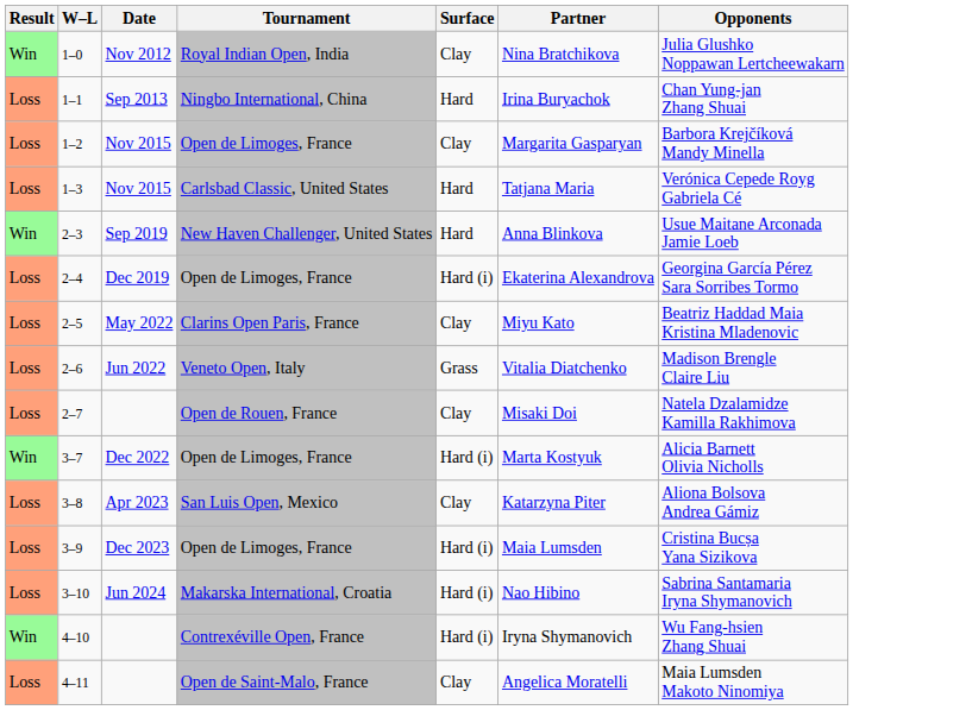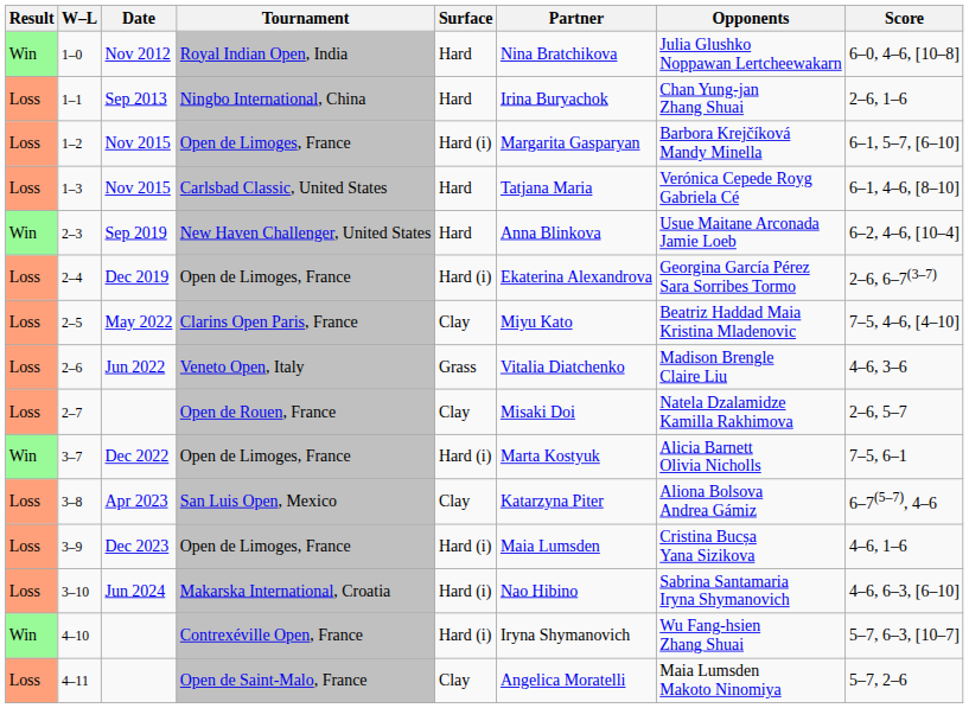 <table class="sortable wikitable nowrap">
 <tr>
 <th>Result</th>
 <th class="unsortable">W–L</th>
 <th>Date</th>
 <th>Tournament</th>
 <th>Surface</th>
 <th>Partner</th>
 <th>Opponents</th>
+<th class="unsortable">Score</th>
 </tr>
 <tr>
 <td bgcolor=98FB98>Win</td>
 <td><small>1–0</small></td>
 <td><a href='#'>Nov 2012</a></td>
 <td bgcolor=silver><a href='#'>Royal Indian Open</a>, India</td>
-<td>Clay</td>
+<td>Hard</td>
 <td> <a href='#'>Nina Bratchikova</a></td>
 <td> <a href='#'>Julia Glushko</a> <br>  <a href='#'>Noppawan Lertcheewakarn</a></td>
+<td>6–0, 4–6, [10–8]</td>
 </tr>
 <tr>
 <td bgcolor="FFA07A">Loss</td>
 <td><small>1–1</small></td>
 <td><a href='#'>Sep 2013</a></td>
 <td bgcolor=silver><a href='#'>Ningbo International</a>, China</td>
 <td>Hard</td>
 <td> <a href='#'>Irina Buryachok</a></td>
 <td> <a href='#'>Chan Yung-jan</a> <br>  <a href='#'>Zhang Shuai</a></td>
+<td>2–6, 1–6</td>
 </tr>
 <tr>
 <td bgcolor="FFA07A">Loss</td>
 <td><small>1–2</small></td>
 <td><a href='#'>Nov 2015</a></td>
 <td bgcolor=silver><a href='#'>Open de Limoges</a>, France</td>
-<td>Clay</td>
+<td>Hard (i)</td>
 <td> <a href='#'>Margarita Gasparyan</a></td>
 <td> <a href='#'>Barbora Krejčíková</a> <br>  <a href='#'>Mandy Minella</a></td>
+<td>6–1, 5–7, [6–10]</td>
 </tr>
 <tr>
 <td bgcolor="FFA07A">Loss</td>
 <td><small>1–3</small></td>
 <td><a href='#'>Nov 2015</a></td>
 <td bgcolor=silver><a href='#'>Carlsbad Classic</a>, United States</td>
 <td>Hard</td>
 <td> <a href='#'>Tatjana Maria</a></td>
 <td> <a href='#'>Verónica Cepede Royg</a> <br>  <a href='#'>Gabriela Cé</a></td>
+<td>6–1, 4–6, [8–10]</td>
 </tr>
 <tr>
 <td bgcolor="98FB98">Win</td>
 <td><small>2–3</small></td>
 <td><a href='#'>Sep 2019</a></td>
 <td bgcolor=silver><a href='#'>New Haven Challenger</a>, United States</td>
 <td>Hard</td>
 <td> <a href='#'>Anna Blinkova</a></td>
 <td> <a href='#'>Usue Maitane Arconada</a> <br>  <a href='#'>Jamie Loeb</a></td>
+<td>6–2, 4–6, [10–4]</td>
 </tr>
 <tr>
 <td bgcolor=FFA07A>Loss</td>
 <td><small>2–4</small></td>
 <td><a href='#'>Dec 2019</a></td>
 <td bgcolor=silver>Open de Limoges, France</td>
 <td>Hard (i)</td>
 <td> <a href='#'>Ekaterina Alexandrova</a></td>
 <td> <a href='#'>Georgina García Pérez</a> <br>  <a href='#'>Sara Sorribes Tormo</a></td>
+<td>2–6, 6–7<sup>(3–7)</sup></td>
 </tr>
 <tr>
 <td bgcolor=FFA07A>Loss</td>
 <td><small>2–5</small></td>
 <td><a href='#'>May 2022</a></td>
 <td bgcolor=silver><a href='#'>Clarins Open Paris</a>, France</td>
 <td>Clay</td>
 <td> <a href='#'>Miyu Kato</a></td>
 <td> <a href='#'>Beatriz Haddad Maia</a> <br>  <a href='#'>Kristina Mladenovic</a></td>
+<td>7–5, 4–6, [4–10]</td>
 </tr>
 <tr>
 <td bgcolor=FFA07A>Loss</td>
 <td><small>2–6</small></td>
 <td><a href='#'>Jun 2022</a></td>
 <td bgcolor=silver><a href='#'>Veneto Open</a>, Italy</td>
 <td>Grass</td>
 <td> <a href='#'>Vitalia Diatchenko</a></td>
 <td> <a href='#'>Madison Brengle</a> <br>  <a href='#'>Claire Liu</a></td>
+<td>4–6, 3–6</td>
 </tr>
 <tr>
 <td bgcolor=FFA07A>Loss</td>
 <td><small>2–7</small></td>
 <td><a href='#'></a></td>
 <td bgcolor=silver><a href='#'>Open de Rouen</a>, France</td>
 <td>Clay</td>
 <td> <a href='#'>Misaki Doi</a></td>
 <td> <a href='#'>Natela Dzalamidze</a> <br>  <a href='#'>Kamilla Rakhimova</a></td>
+<td>2–6, 5–7</td>
 </tr>
 <tr>
 <td bgcolor=98FB98>Win</td>
 <td><small>3–7</small></td>
 <td><a href='#'>Dec 2022</a></td>
 <td bgcolor=silver>Open de Limoges, France</td>
 <td>Hard (i)</td>
 <td> <a href='#'>Marta Kostyuk</a></td>
 <td> <a href='#'>Alicia Barnett</a> <br>  <a href='#'>Olivia Nicholls</a></td>
+<td>7–5, 6–1</td>
 </tr>
 <tr>
 <td bgcolor=FFA07A>Loss</td>
 <td><small>3–8</small></td>
 <td><a href='#'>Apr 2023</a></td>
 <td bgcolor=silver><a href='#'>San Luis Open</a>, Mexico</td>
 <td>Clay</td>
 <td> <a href='#'>Katarzyna Piter</a></td>
 <td> <a href='#'>Aliona Bolsova</a> <br>  <a href='#'>Andrea Gámiz</a></td>
+<td>6–7<sup>(5–7)</sup>, 4–6</td>
 </tr>
 <tr>
 <td bgcolor=FFA07A>Loss</td>
 <td><small>3–9</small></td>
 <td><a href='#'>Dec 2023</a></td>
 <td bgcolor=silver>Open de Limoges, France</td>
 <td>Hard (i)</td>
 <td> <a href='#'>Maia Lumsden</a></td>
 <td> <a href='#'>Cristina Bucșa</a> <br>  <a href='#'>Yana Sizikova</a></td>
+<td>4–6, 1–6</td>
 </tr>
 <tr>
 <td bgcolor=FFA07A>Loss</td>
 <td><small>3–10</small></td>
 <td><a href='#'>Jun 2024</a></td>
 <td bgcolor=silver><a href='#'>Makarska International</a>, Croatia</td>
 <td>Hard (i)</td>
 <td> <a href='#'>Nao Hibino</a></td>
 <td> <a href='#'>Sabrina Santamaria</a> <br>  <a href='#'>Iryna Shymanovich</a></td>
+<td>4–6, 6–3, [6–10]</td>
 </tr>
 <tr>
 <td style="background:#98fb98;">Win</td>
 <td><small>4–10</small></td>
 <td><a href='#'></a></td>
 <td bgcolor=silver><a href='#'>Contrexéville Open</a>, France</td>
 <td>Hard (i)</td>
 <td> Iryna Shymanovich</td>
 <td> <a href='#'>Wu Fang-hsien</a> <br>  <a href='#'>Zhang Shuai</a></td>
+<td>5–7, 6–3, [10–7]</td>
 </tr>
 <tr>
 <td bgcolor="FFA07A">Loss</td>
 <td><small>4–11</small></td>
 <td><a href='#'></a></td>
 <td bgcolor=silver><a href='#'>Open de Saint-Malo</a>, France</td>
 <td>Clay</td>
 <td> <a href='#'>Angelica Moratelli</a></td>
 <td> Maia Lumsden <br>  <a href='#'>Makoto Ninomiya</a></td>
+<td>5–7, 2–6</td>
 </tr>
 </table>
